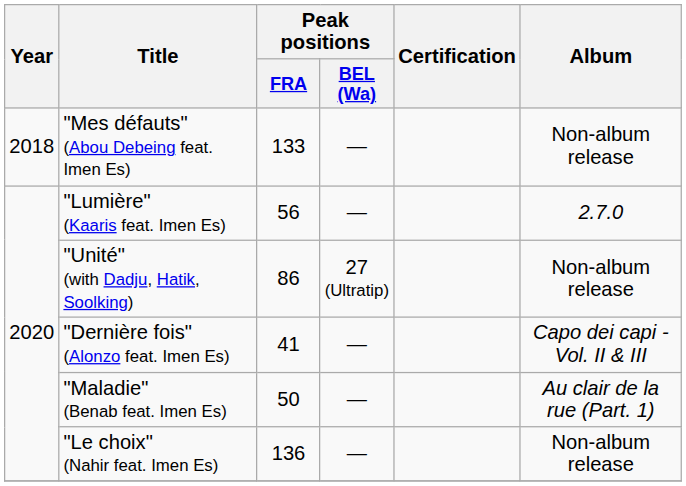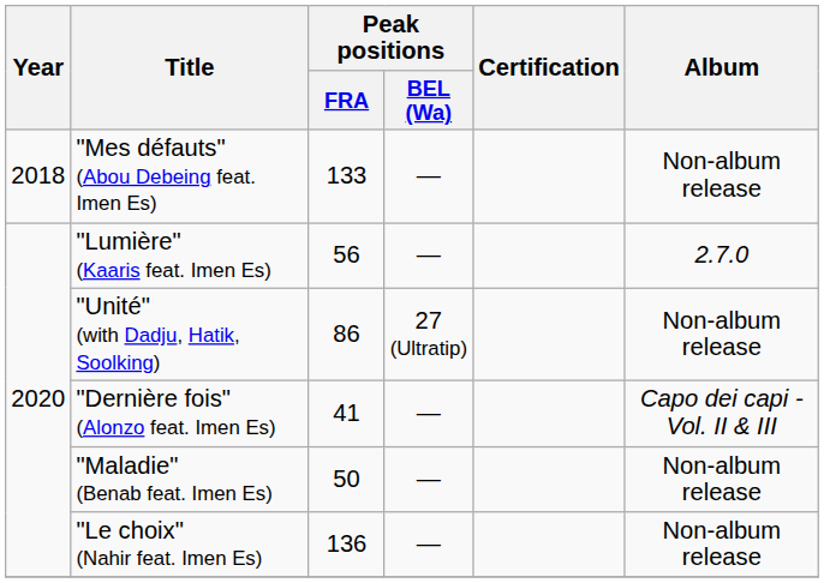 <table class="wikitable sortable">
 <tr>
 <th rowspan="2" align="center">Year</th>
 <th rowspan="2" width="150" align="center">Title</th>
 <th colspan="2" align="center">Peak positions</th>
 <th rowspan="2" width="80" align="center">Certification</th>
 <th rowspan="2" width="120" align="center">Album</th>
 </tr>
 <tr>
 <th scope="col" style="width:3em;font-size:90%;"><a href='#'>FRA</a><br></th>
 <th scope="col" style="width:3em;font-size:90%;"><a href='#'>BEL<br>(Wa)</a><br></th>
 </tr>
 <tr>
 <td align="center">2018</td>
 <td>"Mes défauts"<br><small>(<a href='#'>Abou Debeing</a> feat. Imen Es)</small></td>
 <td align="center">133</td>
 <td align="center">—</td>
 <td align="center"></td>
 <td align="center">Non-album release</td>
 </tr>
 <tr>
 <td align="center" rowspan=5>2020</td>
 <td>"Lumière"<br><small>(<a href='#'>Kaaris</a> feat. Imen Es)</small></td>
 <td align="center">56</td>
 <td align="center">—</td>
 <td align="center"></td>
 <td align="center"><em>2.7.0</em></td>
 </tr>
 <tr>
 <td>"Unité"<br><small>(with <a href='#'>Dadju</a>, <a href='#'>Hatik</a>, <a href='#'>Soolking</a>)</small></td>
 <td align="center">86</td>
 <td align="center">27<br><small>(Ultratip)</small></td>
 <td align="center"></td>
 <td align="center">Non-album release</td>
 </tr>
 <tr>
 <td>"Dernière fois"<br><small>(<a href='#'>Alonzo</a> feat. Imen Es)</small></td>
 <td align="center">41</td>
 <td align="center">—</td>
 <td align="center"></td>
 <td align="center"><em>Capo dei capi - Vol. II & III</em></td>
 </tr>
 <tr>
 <td>"Maladie"<br><small>(Benab feat. Imen Es)</small></td>
 <td align="center">50</td>
 <td align="center">—</td>
 <td align="center"></td>
-<td align="center"><em>Au clair de la rue (Part. 1)</em></td>
+<td align="center">Non-album release</td>
 </tr>
 <tr>
 <td>"Le choix"<br><small>(Nahir feat. Imen Es)</small></td>
 <td align="center">136</td>
 <td align="center">—</td>
 <td align="center"></td>
 <td align="center">Non-album release</td>
 </tr>
 <tr>
 </tr>
 </table>
